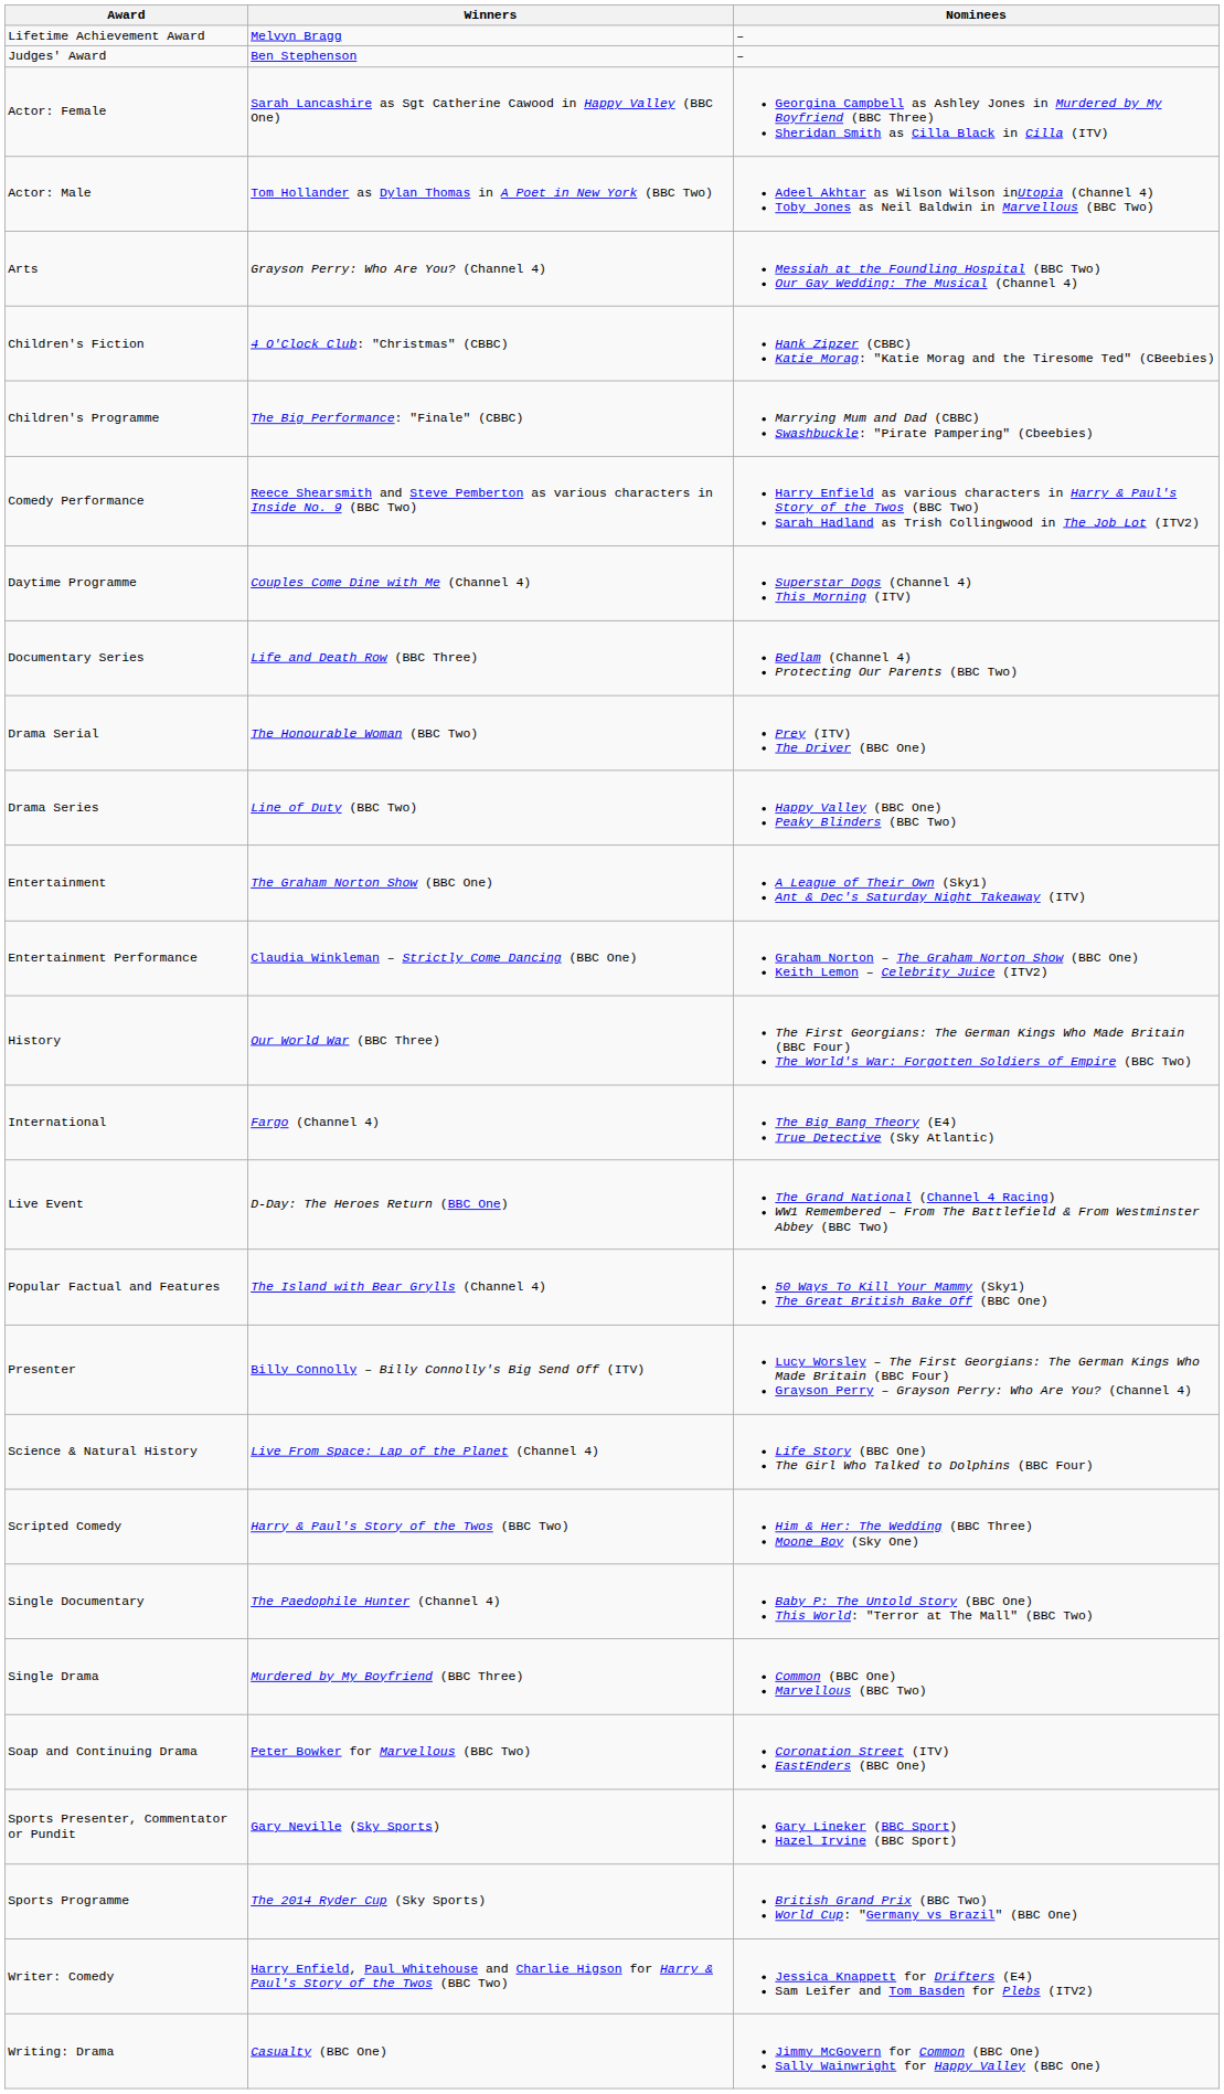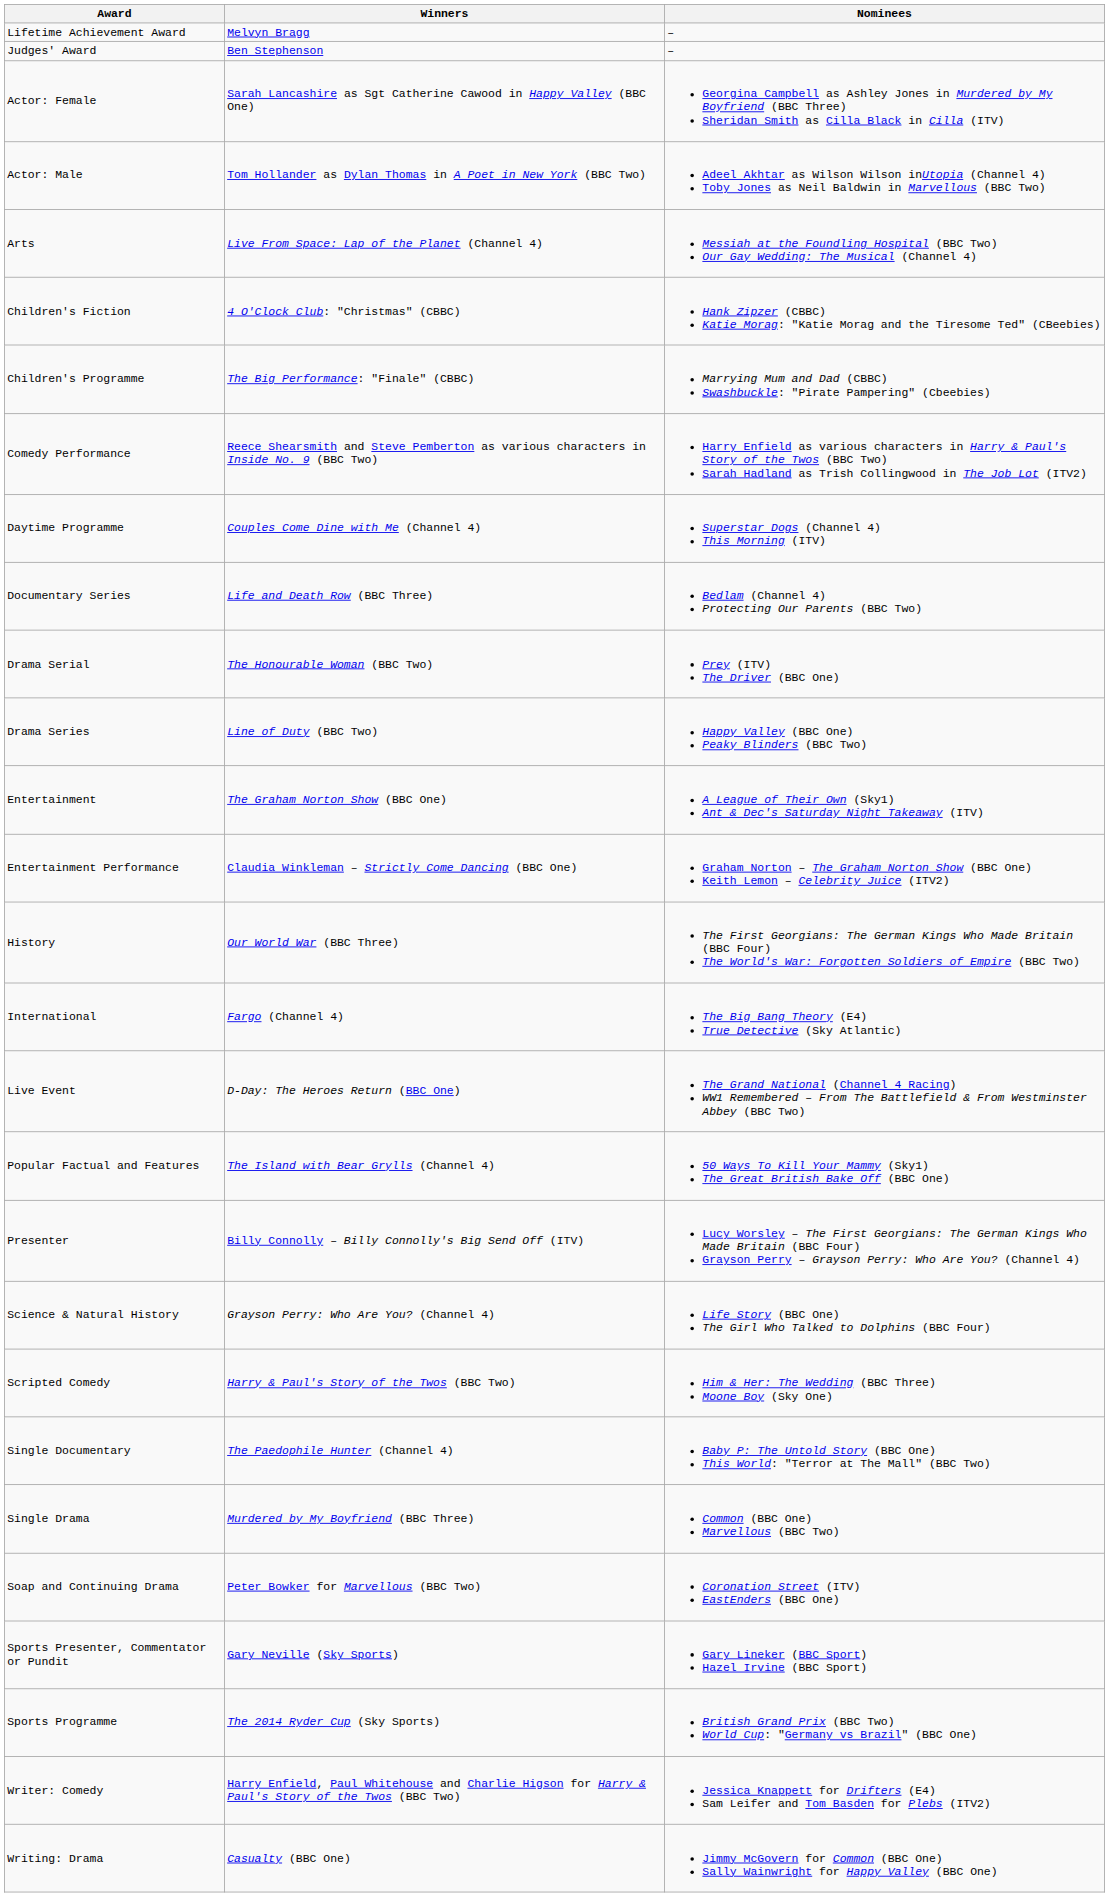 <table class="wikitable">
 <tr>
 <th width="20%">Award</th>
 <th width="40%">Winners</th>
 <th width="40%">Nominees</th>
 </tr>
 <tr>
 <td>Lifetime Achievement Award</td>
 <td><a href='#'>Melvyn Bragg</a></td>
 <td>–</td>
 </tr>
 <tr>
 <td>Judges' Award</td>
 <td><a href='#'>Ben Stephenson</a></td>
 <td>–</td>
 </tr>
 <tr>
 <td>Actor: Female</td>
 <td><a href='#'>Sarah Lancashire</a> as Sgt Catherine Cawood in <em><a href='#'>Happy Valley</a></em> (BBC One)</td>
 <td><br><ul><li><a href='#'>Georgina Campbell</a> as Ashley Jones in <em><a href='#'>Murdered by My Boyfriend</a></em> (BBC Three)</li><li><a href='#'>Sheridan Smith</a> as <a href='#'>Cilla Black</a> in <em><a href='#'>Cilla</a></em> (ITV)</li></ul></td>
 </tr>
 <tr>
 <td>Actor: Male</td>
 <td><a href='#'>Tom Hollander</a> as <a href='#'>Dylan Thomas</a> in <em><a href='#'>A Poet in New York</a></em> (BBC Two)</td>
 <td><br><ul><li><a href='#'>Adeel Akhtar</a> as Wilson Wilson in<em><a href='#'>Utopia</a></em> (Channel 4)</li><li><a href='#'>Toby Jones</a> as Neil Baldwin in <em><a href='#'>Marvellous</a></em> (BBC Two)</li></ul></td>
 </tr>
 <tr>
 <td>Arts</td>
-<td><em>Grayson Perry: Who Are You?</em> (Channel 4)</td>
+<td><em><a href='#'>Live From Space: Lap of the Planet</a></em> (Channel 4)</td>
 <td><br><ul><li><em><a href='#'>Messiah at the Foundling Hospital</a></em> (BBC Two)</li><li><em><a href='#'>Our Gay Wedding: The Musical</a></em> (Channel 4)</li></ul></td>
 </tr>
 <tr>
 <td>Children's Fiction</td>
 <td><em><a href='#'>4 O'Clock Club</a></em>: "Christmas" (CBBC)</td>
 <td><br><ul><li><em><a href='#'>Hank Zipzer</a></em> (CBBC)</li><li><em><a href='#'>Katie Morag</a></em>: "Katie Morag and the Tiresome Ted" (CBeebies)</li></ul></td>
 </tr>
 <tr>
 <td>Children's Programme</td>
 <td><em><a href='#'>The Big Performance</a></em>: "Finale" (CBBC)</td>
 <td><br><ul><li><em>Marrying Mum and Dad</em> (CBBC)</li><li><em><a href='#'>Swashbuckle</a></em>: "Pirate Pampering" (Cbeebies)</li></ul></td>
 </tr>
 <tr>
 <td>Comedy Performance</td>
 <td><a href='#'>Reece Shearsmith</a> and <a href='#'>Steve Pemberton</a> as various characters in <em><a href='#'>Inside No. 9</a></em> (BBC Two)</td>
 <td><br><ul><li><a href='#'>Harry Enfield</a> as various characters in <em><a href='#'>Harry & Paul's Story of the Twos</a></em> (BBC Two)</li><li><a href='#'>Sarah Hadland</a> as Trish Collingwood in <em><a href='#'>The Job Lot</a></em> (ITV2)</li></ul></td>
 </tr>
 <tr>
 <td>Daytime Programme</td>
 <td><em><a href='#'>Couples Come Dine with Me</a></em> (Channel 4)</td>
 <td><br><ul><li><em><a href='#'>Superstar Dogs</a></em> (Channel 4)</li><li><em><a href='#'>This Morning</a></em> (ITV)</li></ul></td>
 </tr>
 <tr>
 <td>Documentary Series</td>
 <td><em><a href='#'>Life and Death Row</a></em> (BBC Three)</td>
 <td><br><ul><li><em><a href='#'>Bedlam</a></em> (Channel 4)</li><li><em>Protecting Our Parents</em> (BBC Two)</li></ul></td>
 </tr>
 <tr>
 <td>Drama Serial</td>
 <td><em><a href='#'>The Honourable Woman</a></em> (BBC Two)</td>
 <td><br><ul><li><em><a href='#'>Prey</a></em> (ITV)</li><li><em><a href='#'>The Driver</a></em> (BBC One)</li></ul></td>
 </tr>
 <tr>
 <td>Drama Series</td>
 <td><em><a href='#'>Line of Duty</a></em> (BBC Two)</td>
 <td><br><ul><li><em><a href='#'>Happy Valley</a></em> (BBC One)</li><li><em><a href='#'>Peaky Blinders</a></em> (BBC Two)</li></ul></td>
 </tr>
 <tr>
 <td>Entertainment</td>
 <td><em><a href='#'>The Graham Norton Show</a></em> (BBC One)</td>
 <td><br><ul><li><em><a href='#'>A League of Their Own</a></em> (Sky1)</li><li><em><a href='#'>Ant & Dec's Saturday Night Takeaway</a></em> (ITV)</li></ul></td>
 </tr>
 <tr>
 <td>Entertainment Performance</td>
 <td><a href='#'>Claudia Winkleman</a> – <em><a href='#'>Strictly Come Dancing</a></em> (BBC One)</td>
 <td><br><ul><li><a href='#'>Graham Norton</a> – <em><a href='#'>The Graham Norton Show</a></em> (BBC One)</li><li><a href='#'>Keith Lemon</a> – <em><a href='#'>Celebrity Juice</a></em> (ITV2)</li></ul></td>
 </tr>
 <tr>
 <td>History</td>
 <td><em><a href='#'>Our World War</a></em> (BBC Three)</td>
 <td><br><ul><li><em>The First Georgians: The German Kings Who Made Britain</em> (BBC Four)</li><li><em><a href='#'>The World's War: Forgotten Soldiers of Empire</a></em> (BBC Two)</li></ul></td>
 </tr>
 <tr>
 <td>International</td>
 <td><em><a href='#'>Fargo</a></em> (Channel 4)</td>
 <td><br><ul><li><em><a href='#'>The Big Bang Theory</a></em> (E4)</li><li><em><a href='#'>True Detective</a></em> (Sky Atlantic)</li></ul></td>
 </tr>
 <tr>
 <td>Live Event</td>
 <td><em>D-Day: The Heroes Return</em> (<a href='#'>BBC One</a>)</td>
 <td><br><ul><li><em><a href='#'>The Grand National</a></em> (<a href='#'>Channel 4 Racing</a>)</li><li><em>WW1 Remembered – From The Battlefield & From Westminster Abbey</em> (BBC Two)</li></ul></td>
 </tr>
 <tr>
 <td>Popular Factual and Features</td>
 <td><em><a href='#'>The Island with Bear Grylls</a></em> (Channel 4)</td>
 <td><br><ul><li><em><a href='#'>50 Ways To Kill Your Mammy</a></em> (Sky1)</li><li><em><a href='#'>The Great British Bake Off</a></em> (BBC One)</li></ul></td>
 </tr>
 <tr>
 <td>Presenter</td>
 <td><a href='#'>Billy Connolly</a> – <em>Billy Connolly's Big Send Off</em> (ITV)</td>
 <td><br><ul><li><a href='#'>Lucy Worsley</a> – <em>The First Georgians: The German Kings Who Made Britain</em> (BBC Four)</li><li><a href='#'>Grayson Perry</a> – <em>Grayson Perry: Who Are You?</em> (Channel 4)</li></ul></td>
 </tr>
 <tr>
 <td>Science & Natural History</td>
-<td><em><a href='#'>Live From Space: Lap of the Planet</a></em> (Channel 4)</td>
+<td><em>Grayson Perry: Who Are You?</em> (Channel 4)</td>
 <td><br><ul><li><em><a href='#'>Life Story</a></em> (BBC One)</li><li><em>The Girl Who Talked to Dolphins</em> (BBC Four)</li></ul></td>
 </tr>
 <tr>
 <td>Scripted Comedy</td>
 <td><em><a href='#'>Harry & Paul's Story of the Twos</a></em> (BBC Two)</td>
 <td><br><ul><li><em><a href='#'>Him & Her: The Wedding</a></em> (BBC Three)</li><li><em><a href='#'>Moone Boy</a></em> (Sky One)</li></ul></td>
 </tr>
 <tr>
 <td>Single Documentary</td>
 <td><em><a href='#'>The Paedophile Hunter</a></em> (Channel 4)</td>
 <td><br><ul><li><em><a href='#'>Baby P: The Untold Story</a></em> (BBC One)</li><li><em><a href='#'>This World</a></em>: "Terror at The Mall" (BBC Two)</li></ul></td>
 </tr>
 <tr>
 <td>Single Drama</td>
 <td><em><a href='#'>Murdered by My Boyfriend</a></em> (BBC Three)</td>
 <td><br><ul><li><em><a href='#'>Common</a></em> (BBC One)</li><li><em><a href='#'>Marvellous</a></em> (BBC Two)</li></ul></td>
 </tr>
 <tr>
 <td>Soap and Continuing Drama</td>
 <td><a href='#'>Peter Bowker</a> for <em><a href='#'>Marvellous</a></em> (BBC Two)</td>
 <td><br><ul><li><em><a href='#'>Coronation Street</a></em> (ITV)</li><li><em><a href='#'>EastEnders</a></em> (BBC One)</li></ul></td>
 </tr>
 <tr>
 <td>Sports Presenter, Commentator or Pundit</td>
 <td><a href='#'>Gary Neville</a> (<a href='#'>Sky Sports</a>)</td>
 <td><br><ul><li><a href='#'>Gary Lineker</a> (<a href='#'>BBC Sport</a>)</li><li><a href='#'>Hazel Irvine</a> (BBC Sport)</li></ul></td>
 </tr>
 <tr>
 <td>Sports Programme</td>
 <td><em><a href='#'>The 2014 Ryder Cup</a></em> (Sky Sports)</td>
 <td><br><ul><li><em><a href='#'>British Grand Prix</a></em> (BBC Two)</li><li><em><a href='#'>World Cup</a></em>: "<a href='#'>Germany vs Brazil</a>" (BBC One)</li></ul></td>
 </tr>
 <tr>
 <td>Writer: Comedy</td>
 <td><a href='#'>Harry Enfield</a>, <a href='#'>Paul Whitehouse</a> and <a href='#'>Charlie Higson</a> for <em><a href='#'>Harry & Paul's Story of the Twos</a></em> (BBC Two)</td>
 <td><br><ul><li><a href='#'>Jessica Knappett</a> for <em><a href='#'>Drifters</a></em> (E4)</li><li>Sam Leifer and <a href='#'>Tom Basden</a> for <em><a href='#'>Plebs</a></em> (ITV2)</li></ul></td>
 </tr>
 <tr>
 <td>Writing: Drama</td>
 <td><em><a href='#'>Casualty</a></em> (BBC One)</td>
 <td><br><ul><li><a href='#'>Jimmy McGovern</a> for <em><a href='#'>Common</a></em> (BBC One)</li><li><a href='#'>Sally Wainwright</a> for <em><a href='#'>Happy Valley</a></em> (BBC One)</li></ul></td>
 </tr>
 </table>
